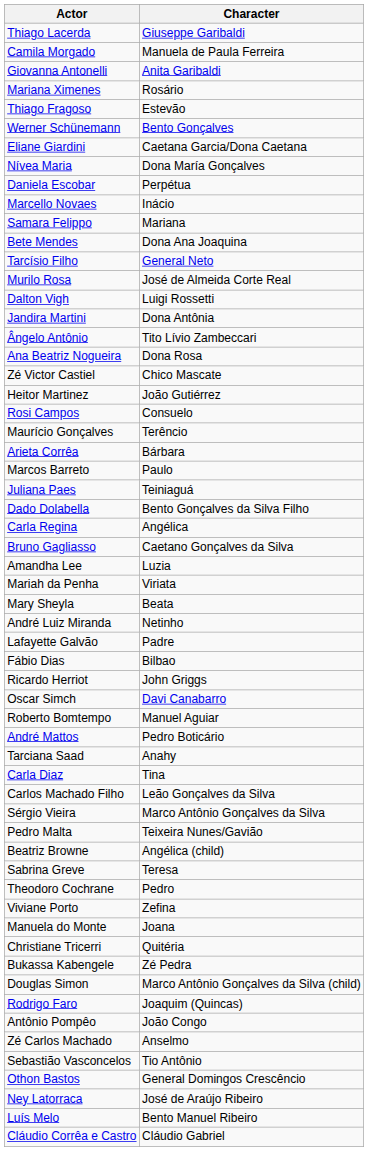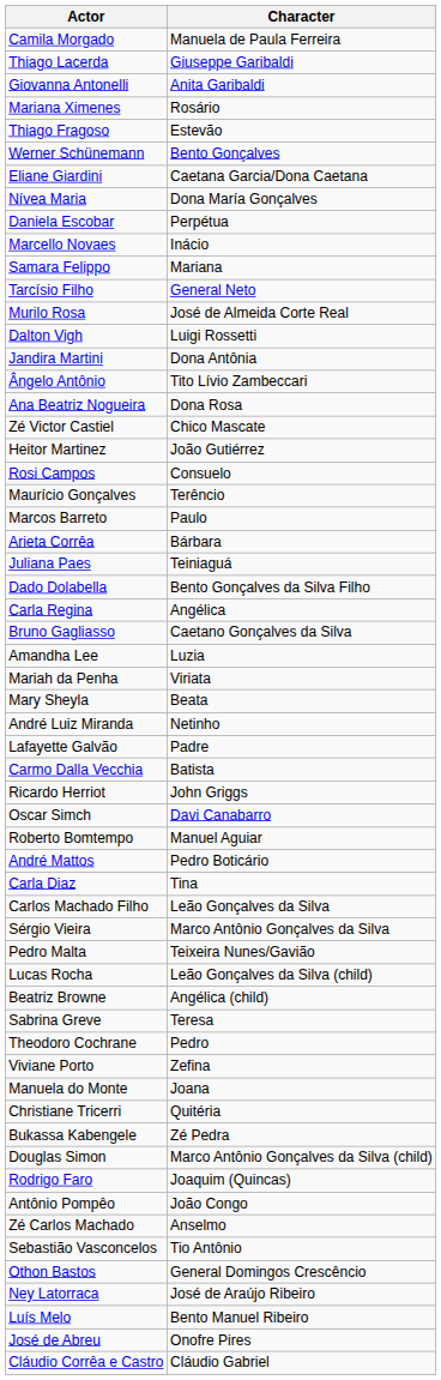 <table class="wikitable sortable">
 <tr style="background:#ccc;">
 <th>Actor</th>
 <th>Character</th>
 </tr>
 <tr>
+<td><a href='#'>Camila Morgado</a></td>
+<td>Manuela de Paula Ferreira</td>
+</tr>
+<tr>
 <td><a href='#'>Thiago Lacerda</a></td>
 <td><a href='#'>Giuseppe Garibaldi</a></td>
-</tr>
-<tr>
-<td><a href='#'>Camila Morgado</a></td>
-<td>Manuela de Paula Ferreira</td>
 </tr>
 <tr>
 <td><a href='#'>Giovanna Antonelli</a></td>
 <td><a href='#'>Anita Garibaldi</a></td>
 </tr>
 <tr>
 <td><a href='#'>Mariana Ximenes</a></td>
 <td>Rosário</td>
 </tr>
 <tr>
 <td><a href='#'>Thiago Fragoso</a></td>
 <td>Estevão</td>
 </tr>
 <tr>
 <td><a href='#'>Werner Schünemann</a></td>
 <td><a href='#'>Bento Gonçalves</a></td>
 </tr>
 <tr>
 <td><a href='#'>Eliane Giardini</a></td>
 <td>Caetana Garcia/Dona Caetana</td>
 </tr>
 <tr>
 <td><a href='#'>Nívea Maria</a></td>
 <td>Dona María Gonçalves</td>
 </tr>
 <tr>
 <td><a href='#'>Daniela Escobar</a></td>
 <td>Perpétua</td>
 </tr>
 <tr>
 <td><a href='#'>Marcello Novaes</a></td>
 <td>Inácio</td>
 </tr>
 <tr>
 <td><a href='#'>Samara Felippo</a></td>
 <td>Mariana</td>
-</tr>
-<tr>
-<td><a href='#'>Bete Mendes</a></td>
-<td>Dona Ana Joaquina</td>
 </tr>
 <tr>
 <td><a href='#'>Tarcísio Filho</a></td>
 <td><a href='#'>General Neto</a></td>
 </tr>
 <tr>
 <td><a href='#'>Murilo Rosa</a></td>
 <td>José de Almeida Corte Real</td>
 </tr>
 <tr>
 <td><a href='#'>Dalton Vigh</a></td>
 <td>Luigi Rossetti</td>
 </tr>
 <tr>
 <td><a href='#'>Jandira Martini</a></td>
 <td>Dona Antônia</td>
 </tr>
 <tr>
 <td><a href='#'>Ângelo Antônio</a></td>
 <td>Tito Lívio Zambeccari</td>
 </tr>
 <tr>
 <td><a href='#'>Ana Beatriz Nogueira</a></td>
 <td>Dona Rosa</td>
 </tr>
 <tr>
 <td>Zé Victor Castiel</td>
 <td>Chico Mascate</td>
 </tr>
 <tr>
 <td>Heitor Martinez</td>
 <td>João Gutiérrez</td>
 </tr>
 <tr>
 <td><a href='#'>Rosi Campos</a></td>
 <td>Consuelo</td>
 </tr>
 <tr>
 <td>Maurício Gonçalves</td>
 <td>Terêncio</td>
 </tr>
 <tr>
+<td>Marcos Barreto</td>
+<td>Paulo</td>
+</tr>
+<tr>
 <td><a href='#'>Arieta Corrêa</a></td>
 <td>Bárbara</td>
-</tr>
-<tr>
-<td>Marcos Barreto</td>
-<td>Paulo</td>
 </tr>
 <tr>
 <td><a href='#'>Juliana Paes</a></td>
 <td>Teiniaguá</td>
 </tr>
 <tr>
 <td><a href='#'>Dado Dolabella</a></td>
 <td>Bento Gonçalves da Silva Filho</td>
 </tr>
 <tr>
 <td><a href='#'>Carla Regina</a></td>
 <td>Angélica</td>
 </tr>
 <tr>
 <td><a href='#'>Bruno Gagliasso</a></td>
 <td>Caetano Gonçalves da Silva</td>
 </tr>
 <tr>
 <td>Amandha Lee</td>
 <td>Luzia</td>
 </tr>
 <tr>
 <td>Mariah da Penha</td>
 <td>Viriata</td>
 </tr>
 <tr>
 <td>Mary Sheyla</td>
 <td>Beata</td>
 </tr>
 <tr>
 <td>André Luiz Miranda</td>
 <td>Netinho</td>
 </tr>
 <tr>
 <td>Lafayette Galvão</td>
 <td>Padre</td>
 </tr>
 <tr>
-<td>Fábio Dias</td>
-<td>Bilbao</td>
+<td><a href='#'>Carmo Dalla Vecchia</a></td>
+<td>Batista</td>
 </tr>
 <tr>
 <td>Ricardo Herriot</td>
 <td>John Griggs</td>
 </tr>
 <tr>
 <td>Oscar Simch</td>
 <td><a href='#'>Davi Canabarro</a></td>
 </tr>
 <tr>
 <td>Roberto Bomtempo</td>
 <td>Manuel Aguiar</td>
 </tr>
 <tr>
 <td><a href='#'>André Mattos</a></td>
 <td>Pedro Boticário</td>
 </tr>
 <tr>
-<td>Tarciana Saad</td>
-<td>Anahy</td>
-</tr>
-<tr>
 <td><a href='#'>Carla Diaz</a></td>
 <td>Tina</td>
 </tr>
 <tr>
 <td>Carlos Machado Filho</td>
 <td>Leão Gonçalves da Silva</td>
 </tr>
 <tr>
 <td>Sérgio Vieira</td>
 <td>Marco Antônio Gonçalves da Silva</td>
 </tr>
 <tr>
 <td>Pedro Malta</td>
 <td>Teixeira Nunes/Gavião</td>
+</tr>
+<tr>
+<td>Lucas Rocha</td>
+<td>Leão Gonçalves da Silva (child)</td>
 </tr>
 <tr>
 <td>Beatriz Browne</td>
 <td>Angélica (child)</td>
 </tr>
 <tr>
 <td>Sabrina Greve</td>
 <td>Teresa</td>
 </tr>
 <tr>
 <td>Theodoro Cochrane</td>
 <td>Pedro</td>
 </tr>
 <tr>
 <td>Viviane Porto</td>
 <td>Zefina</td>
 </tr>
 <tr>
 <td>Manuela do Monte</td>
 <td>Joana</td>
 </tr>
 <tr>
 <td>Christiane Tricerri</td>
 <td>Quitéria</td>
 </tr>
 <tr>
 <td>Bukassa Kabengele</td>
 <td>Zé Pedra</td>
 </tr>
 <tr>
 <td>Douglas Simon</td>
 <td>Marco Antônio Gonçalves da Silva (child)</td>
 </tr>
 <tr>
 <td><a href='#'>Rodrigo Faro</a></td>
 <td>Joaquim (Quincas)</td>
 </tr>
 <tr>
 <td>Antônio Pompêo</td>
 <td>João Congo</td>
 </tr>
 <tr>
 <td>Zé Carlos Machado</td>
 <td>Anselmo</td>
 </tr>
 <tr>
 <td>Sebastião Vasconcelos</td>
 <td>Tio Antônio</td>
 </tr>
 <tr>
 <td><a href='#'>Othon Bastos</a></td>
 <td>General Domingos Crescêncio</td>
 </tr>
 <tr>
 <td><a href='#'>Ney Latorraca</a></td>
 <td>José de Araújo Ribeiro</td>
 </tr>
 <tr>
 <td><a href='#'>Luís Melo</a></td>
 <td>Bento Manuel Ribeiro</td>
 </tr>
 <tr>
+<td><a href='#'>José de Abreu</a></td>
+<td>Onofre Pires</td>
+</tr>
+<tr>
 <td><a href='#'>Cláudio Corrêa e Castro</a></td>
 <td>Cláudio Gabriel</td>
 </tr>
 </table>
